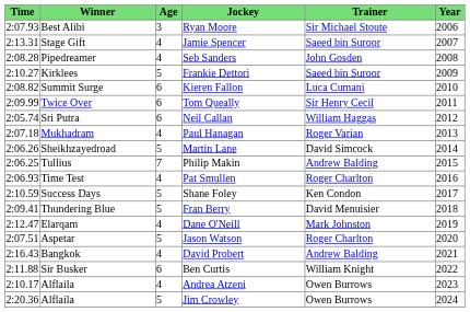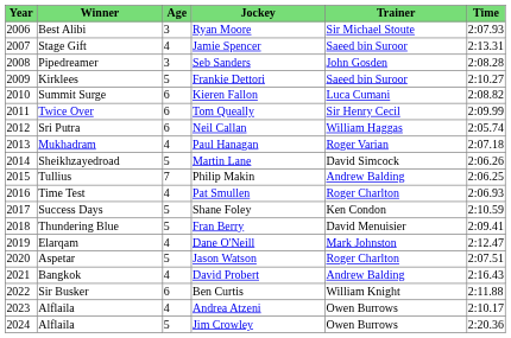 <table class = "sortable" | border="1" style="border-collapse: collapse; font-size:90%">
 <tr bgcolor="#77dd77" align="center">
-<th><strong>Time</strong><br></th>
+<th width="36px"><strong>Year</strong><br></th>
 <th width="150px"><strong>Winner</strong><br></th>
 <th width="32px"><strong>Age</strong><br></th>
 <th width="160px"><strong>Jockey</strong><br></th>
 <th width="170px"><strong>Trainer</strong><br></th>
-<th width="36px"><strong>Year</strong><br></th>
+<th><strong>Time</strong><br></th>
 </tr>
 <tr>
-<td>2:07.93</td>
+<td>2006</td>
 <td>Best Alibi</td>
 <td>3</td>
 <td><a href='#'>Ryan Moore</a></td>
 <td><a href='#'>Sir Michael Stoute</a></td>
-<td>2006</td>
+<td>2:07.93</td>
 </tr>
 <tr>
-<td>2:13.31</td>
+<td>2007</td>
 <td>Stage Gift</td>
 <td>4</td>
 <td><a href='#'>Jamie Spencer</a></td>
 <td><a href='#'>Saeed bin Suroor</a></td>
-<td>2007</td>
+<td>2:13.31</td>
 </tr>
 <tr>
-<td>2:08.28</td>
+<td>2008</td>
 <td>Pipedreamer</td>
-<td>4</td>
+<td>3</td>
 <td><a href='#'>Seb Sanders</a></td>
 <td><a href='#'>John Gosden</a></td>
-<td>2008</td>
+<td>2:08.28</td>
 </tr>
 <tr>
-<td>2:10.27</td>
+<td>2009</td>
 <td>Kirklees</td>
 <td>5</td>
 <td><a href='#'>Frankie Dettori</a></td>
 <td><a href='#'>Saeed bin Suroor</a></td>
-<td>2009</td>
+<td>2:10.27</td>
 </tr>
 <tr>
-<td>2:08.82</td>
+<td>2010</td>
 <td>Summit Surge</td>
 <td>6</td>
 <td><a href='#'>Kieren Fallon</a></td>
 <td><a href='#'>Luca Cumani</a></td>
-<td>2010</td>
+<td>2:08.82</td>
 </tr>
 <tr>
-<td>2:09.99</td>
+<td>2011</td>
 <td><a href='#'>Twice Over</a></td>
 <td>6</td>
 <td><a href='#'>Tom Queally</a></td>
 <td><a href='#'>Sir Henry Cecil</a></td>
-<td>2011</td>
+<td>2:09.99</td>
 </tr>
 <tr>
-<td>2:05.74</td>
+<td>2012</td>
 <td>Sri Putra</td>
 <td>6</td>
 <td><a href='#'>Neil Callan</a></td>
 <td><a href='#'>William Haggas</a></td>
-<td>2012</td>
+<td>2:05.74</td>
 </tr>
 <tr>
-<td>2:07.18</td>
+<td>2013</td>
 <td><a href='#'>Mukhadram</a></td>
 <td>4</td>
 <td><a href='#'>Paul Hanagan</a></td>
 <td><a href='#'>Roger Varian</a></td>
-<td>2013</td>
+<td>2:07.18</td>
 </tr>
 <tr>
-<td>2:06.26</td>
+<td>2014</td>
 <td>Sheikhzayedroad</td>
 <td>5</td>
 <td><a href='#'>Martin Lane</a></td>
 <td>David Simcock</td>
-<td>2014</td>
+<td>2:06.26</td>
 </tr>
 <tr>
-<td>2:06.25</td>
+<td>2015</td>
 <td>Tullius</td>
 <td>7</td>
 <td>Philip Makin</td>
 <td><a href='#'>Andrew Balding</a></td>
-<td>2015</td>
+<td>2:06.25</td>
 </tr>
 <tr>
-<td>2:06.93</td>
+<td>2016</td>
 <td>Time Test</td>
 <td>4</td>
 <td><a href='#'>Pat Smullen</a></td>
 <td><a href='#'>Roger Charlton</a></td>
-<td>2016</td>
+<td>2:06.93</td>
 </tr>
 <tr>
-<td>2:10.59</td>
+<td>2017</td>
 <td>Success Days</td>
 <td>5</td>
 <td>Shane Foley</td>
 <td>Ken Condon</td>
-<td>2017</td>
+<td>2:10.59</td>
 </tr>
 <tr>
-<td>2:09.41</td>
+<td>2018</td>
 <td>Thundering Blue</td>
 <td>5</td>
 <td><a href='#'>Fran Berry</a></td>
 <td>David Menuisier</td>
-<td>2018</td>
+<td>2:09.41</td>
 </tr>
 <tr>
-<td>2:12.47</td>
+<td>2019</td>
 <td>Elarqam</td>
 <td>4</td>
 <td><a href='#'>Dane O'Neill</a></td>
 <td><a href='#'>Mark Johnston</a></td>
-<td>2019</td>
+<td>2:12.47</td>
 </tr>
 <tr>
-<td>2:07.51</td>
+<td>2020</td>
 <td>Aspetar</td>
 <td>5</td>
 <td><a href='#'>Jason Watson</a></td>
 <td><a href='#'>Roger Charlton</a></td>
-<td>2020</td>
+<td>2:07.51</td>
 </tr>
 <tr>
-<td>2:16.43</td>
+<td>2021</td>
 <td>Bangkok</td>
 <td>4</td>
 <td><a href='#'>David Probert</a></td>
 <td><a href='#'>Andrew Balding</a></td>
-<td>2021</td>
+<td>2:16.43</td>
 </tr>
 <tr>
-<td>2:11.88</td>
+<td>2022</td>
 <td>Sir Busker</td>
 <td>6</td>
 <td>Ben Curtis</td>
 <td>William Knight</td>
-<td>2022</td>
+<td>2:11.88</td>
 </tr>
 <tr>
-<td>2:10.17</td>
+<td>2023</td>
 <td>Alflaila</td>
 <td>4</td>
 <td><a href='#'>Andrea Atzeni</a></td>
 <td>Owen Burrows</td>
-<td>2023</td>
+<td>2:10.17</td>
 </tr>
 <tr>
-<td>2:20.36</td>
+<td>2024</td>
 <td>Alflaila</td>
 <td>5</td>
 <td><a href='#'>Jim Crowley</a></td>
 <td>Owen Burrows</td>
-<td>2024</td>
+<td>2:20.36</td>
 </tr>
 </table>
